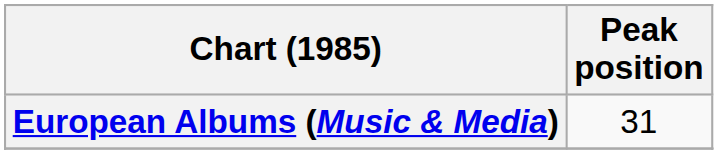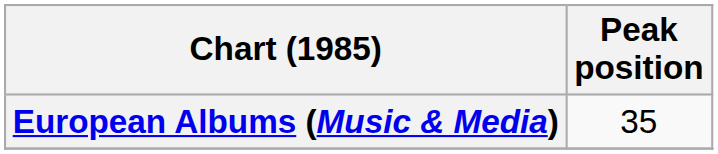 <table class="wikitable sortable plainrowheaders" style="text-align:center">
 <tr>
 <th scope="col">Chart (1985)</th>
 <th scope="col">Peak<br>position</th>
 </tr>
 <tr>
 <th scope="row"><a href='#'>European Albums</a> (<em><a href='#'>Music & Media</a></em>)</th>
-<td>31</td>
+<td>35</td>
 </tr>
 <tr>
 </tr>
 <tr>
 </tr>
 <tr>
 </tr>
 </table>
